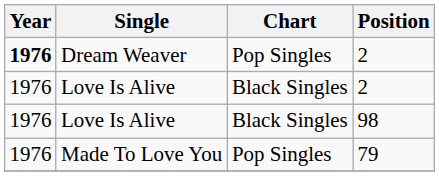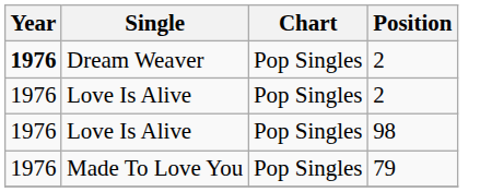 <table class="wikitable">
 <tr>
 <th align="left">Year</th>
 <th align="left">Single</th>
 <th align="left">Chart</th>
 <th align="left">Position</th>
 </tr>
 <tr>
 <td align="left"><strong>1976</strong></td>
 <td align="left">Dream Weaver</td>
 <td align="left">Pop Singles</td>
 <td align="left">2</td>
 </tr>
 <tr>
 <td align="left">1976</td>
 <td align="left">Love Is Alive</td>
-<td align="left">Black Singles</td>
+<td align="left">Pop Singles</td>
 <td align="left">2</td>
 </tr>
 <tr>
 <td align="left">1976</td>
 <td align="left">Love Is Alive</td>
-<td align="left">Black Singles</td>
+<td align="left">Pop Singles</td>
 <td align="left">98</td>
 </tr>
 <tr>
 <td align="left">1976</td>
 <td align="left">Made To Love You</td>
 <td align="left">Pop Singles</td>
 <td align="left">79</td>
 </tr>
 <tr>
 </tr>
 </table>
